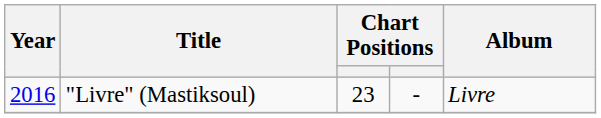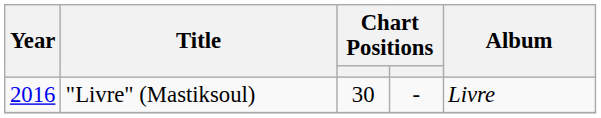 <table class="wikitable">
 <tr>
 <th bgcolor="lightsteelblue" width="30" rowspan="2">Year</th>
 <th bgcolor="lightsteelblue" width="187" rowspan="2">Title</th>
 <th bgcolor="lightsteelblue" colspan="2">Chart Positions</th>
 <th bgcolor="lightsteelblue" width="100" rowspan="2">Album</th>
 </tr>
 <tr bgcolor="#efefef">
 <th width="30"></th>
 <th width="30"></th>
 </tr>
 <tr>
 <td><a href='#'>2016</a></td>
 <td>"Livre" (Mastiksoul)</td>
-<td align="center">23</td>
+<td align="center">30</td>
 <td align="center">-</td>
 <td><em>Livre</em></td>
 </tr>
 <tr>
 </tr>
 </table>
